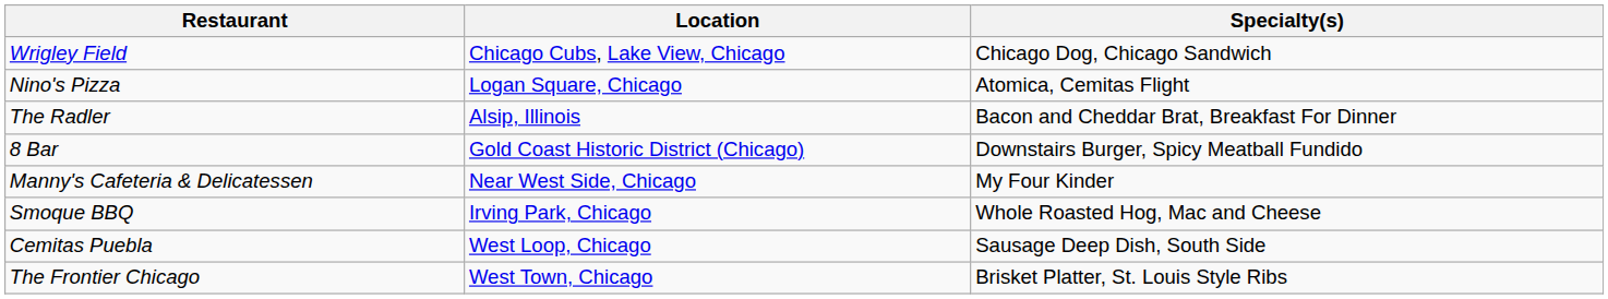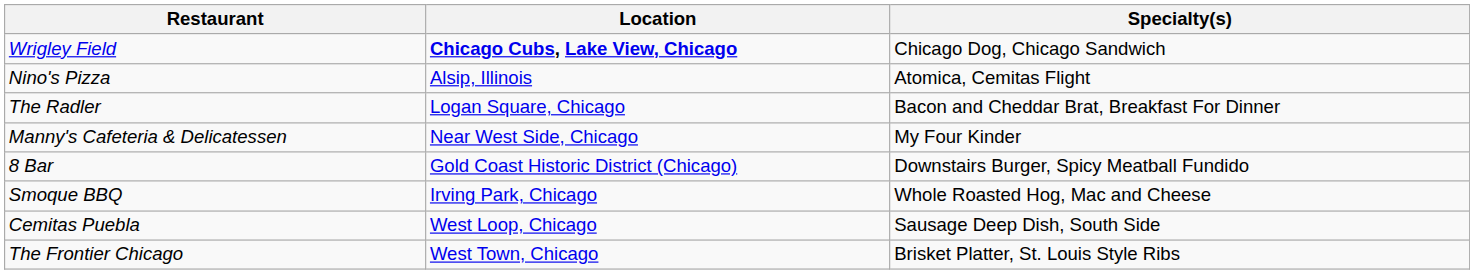 <table class="wikitable" style="width:100%;">
 <tr>
 <th>Restaurant</th>
 <th>Location</th>
 <th>Specialty(s)</th>
 </tr>
 <tr>
 <td><em><a href='#'>Wrigley Field</a></em></td>
-<td><a href='#'>Chicago Cubs</a>, <a href='#'>Lake View, Chicago</a></td>
+<td><strong><a href='#'>Chicago Cubs</a>, <a href='#'>Lake View, Chicago</a></strong></td>
 <td>Chicago Dog, Chicago Sandwich</td>
 </tr>
 <tr>
 <td><em>Nino's Pizza</em></td>
-<td><a href='#'>Logan Square, Chicago</a></td>
+<td><a href='#'>Alsip, Illinois</a></td>
 <td>Atomica, Cemitas Flight</td>
 </tr>
 <tr>
 <td><em>The Radler</em></td>
-<td><a href='#'>Alsip, Illinois</a></td>
+<td><a href='#'>Logan Square, Chicago</a></td>
 <td>Bacon and Cheddar Brat, Breakfast For Dinner</td>
+</tr>
+<tr>
+<td><em>Manny's Cafeteria & Delicatessen</em></td>
+<td><a href='#'>Near West Side, Chicago</a></td>
+<td>My Four Kinder</td>
 </tr>
 <tr>
 <td><em>8 Bar</em></td>
 <td><a href='#'>Gold Coast Historic District (Chicago)</a></td>
 <td>Downstairs Burger, Spicy Meatball Fundido</td>
-</tr>
-<tr>
-<td><em>Manny's Cafeteria & Delicatessen</em></td>
-<td><a href='#'>Near West Side, Chicago</a></td>
-<td>My Four Kinder</td>
 </tr>
 <tr>
 <td><em>Smoque BBQ</em></td>
 <td><a href='#'>Irving Park, Chicago</a></td>
 <td>Whole Roasted Hog, Mac and Cheese</td>
 </tr>
 <tr>
 <td><em>Cemitas Puebla</em></td>
 <td><a href='#'>West Loop, Chicago</a></td>
 <td>Sausage Deep Dish, South Side</td>
 </tr>
 <tr>
 <td><em>The Frontier Chicago</em></td>
 <td><a href='#'>West Town, Chicago</a></td>
 <td>Brisket Platter, St. Louis Style Ribs</td>
 </tr>
 </table>
